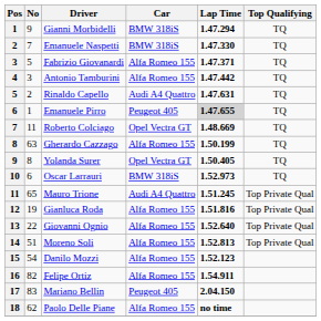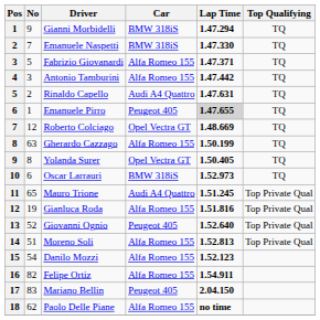 <table class="wikitable" style="font-size: 85%;">
 <tr>
 <th>Pos</th>
 <th>No</th>
 <th>Driver</th>
 <th>Car</th>
 <th>Lap Time</th>
 <th>Top Qualifying</th>
 </tr>
 <tr>
 <th>1</th>
 <td>9</td>
 <td> <a href='#'>Gianni Morbidelli</a></td>
 <td><a href='#'>BMW 318iS</a></td>
 <td><strong>1.47.294</strong></td>
 <td align=center>TQ</td>
 </tr>
 <tr>
 <th>2</th>
 <td>7</td>
 <td> <a href='#'>Emanuele Naspetti</a></td>
 <td><a href='#'>BMW 318iS</a></td>
 <td><strong>1.47.330</strong></td>
 <td align=center>TQ</td>
 </tr>
 <tr>
 <th>3</th>
 <td>5</td>
 <td> <a href='#'>Fabrizio Giovanardi</a></td>
 <td><a href='#'>Alfa Romeo 155</a></td>
 <td><strong>1.47.371</strong></td>
 <td align=center>TQ</td>
 </tr>
 <tr>
 <th>4</th>
 <td>3</td>
 <td> <a href='#'>Antonio Tamburini</a></td>
 <td><a href='#'>Alfa Romeo 155</a></td>
 <td><strong>1.47.442</strong></td>
 <td align=center>TQ</td>
 </tr>
 <tr>
 <th>5</th>
 <td>2</td>
 <td> <a href='#'>Rinaldo Capello</a></td>
 <td><a href='#'>Audi A4 Quattro</a></td>
 <td><strong>1.47.631</strong></td>
 <td align=center>TQ</td>
 </tr>
 <tr>
 <th>6</th>
 <td>1</td>
 <td> <a href='#'>Emanuele Pirro</a></td>
 <td><a href='#'>Peugeot 405</a></td>
 <td style="background: lightgrey;"><strong>1.47.655</strong></td>
 <td align=center>TQ</td>
 </tr>
 <tr>
 <th>7</th>
-<td>11</td>
+<td>12</td>
 <td> <a href='#'>Roberto Colciago</a></td>
 <td><a href='#'> Opel Vectra GT</a></td>
 <td><strong>1.48.669</strong></td>
 <td align=center>TQ</td>
 </tr>
 <tr>
 <th>8</th>
 <td>63</td>
 <td> <a href='#'>Gherardo Cazzago</a></td>
 <td><a href='#'>Alfa Romeo 155</a></td>
 <td><strong>1.50.199</strong></td>
 <td align=center>TQ</td>
 </tr>
 <tr>
 <th>9</th>
 <td>8</td>
 <td> <a href='#'>Yolanda Surer</a></td>
 <td><a href='#'> Opel Vectra GT</a></td>
 <td><strong>1.50.405</strong></td>
 <td align=center>TQ</td>
 </tr>
 <tr>
 <th>10</th>
 <td>6</td>
 <td> <a href='#'>Oscar Larrauri</a></td>
 <td><a href='#'>BMW 318iS</a></td>
 <td><strong>1.52.973</strong></td>
 <td align=center>TQ</td>
 </tr>
 <tr>
 <th>11</th>
 <td>65</td>
 <td> <a href='#'>Mauro Trione</a></td>
 <td><a href='#'>Audi A4 Quattro</a></td>
 <td><strong>1.51.245</strong></td>
 <td align=center>Top Private Qual</td>
 </tr>
 <tr>
 <th>12</th>
 <td>19</td>
 <td> <a href='#'>Gianluca Roda</a></td>
 <td><a href='#'>Alfa Romeo 155</a></td>
 <td><strong>1.51.816</strong></td>
 <td align=center>Top Private Qual</td>
 </tr>
 <tr>
 <th>13</th>
-<td>22</td>
+<td>52</td>
 <td> <a href='#'>Giovanni Ognio</a></td>
-<td><a href='#'>Alfa Romeo 155</a></td>
+<td><a href='#'>Peugeot 405</a></td>
 <td><strong>1.52.640</strong></td>
 <td align=center>Top Private Qual</td>
 </tr>
 <tr>
 <th>14</th>
 <td>51</td>
 <td> <a href='#'>Moreno Soli</a></td>
 <td><a href='#'>Alfa Romeo 155</a></td>
 <td><strong>1.52.813</strong></td>
 <td align=center>Top Private Qual</td>
 </tr>
 <tr>
 <th>15</th>
 <td>54</td>
 <td> <a href='#'>Danilo Mozzi</a></td>
 <td><a href='#'>Alfa Romeo 155</a></td>
 <td><strong>1.52.123</strong></td>
 <td></td>
 </tr>
 <tr>
 <th>16</th>
 <td>82</td>
 <td> <a href='#'>Felipe Ortiz</a></td>
 <td><a href='#'>Alfa Romeo 155</a></td>
 <td><strong>1.54.911</strong></td>
 <td></td>
 </tr>
 <tr>
 <th>17</th>
 <td>83</td>
 <td> <a href='#'>Mariano Bellin</a></td>
 <td><a href='#'>Peugeot 405</a></td>
 <td><strong>2.04.150</strong></td>
 <td></td>
 </tr>
 <tr>
 <th>18</th>
 <td>62</td>
 <td> <a href='#'>Paolo Delle Piane</a></td>
 <td><a href='#'>Alfa Romeo 155</a></td>
 <td><strong>no time</strong></td>
 <td></td>
 </tr>
 <tr>
 </tr>
 </table>
